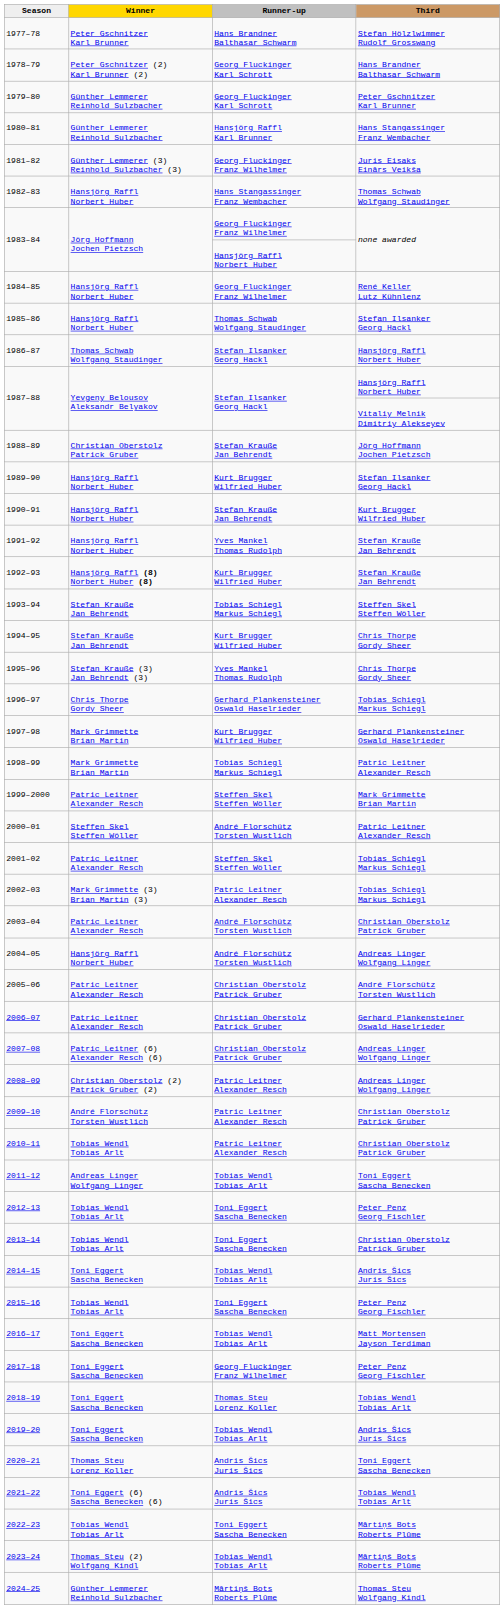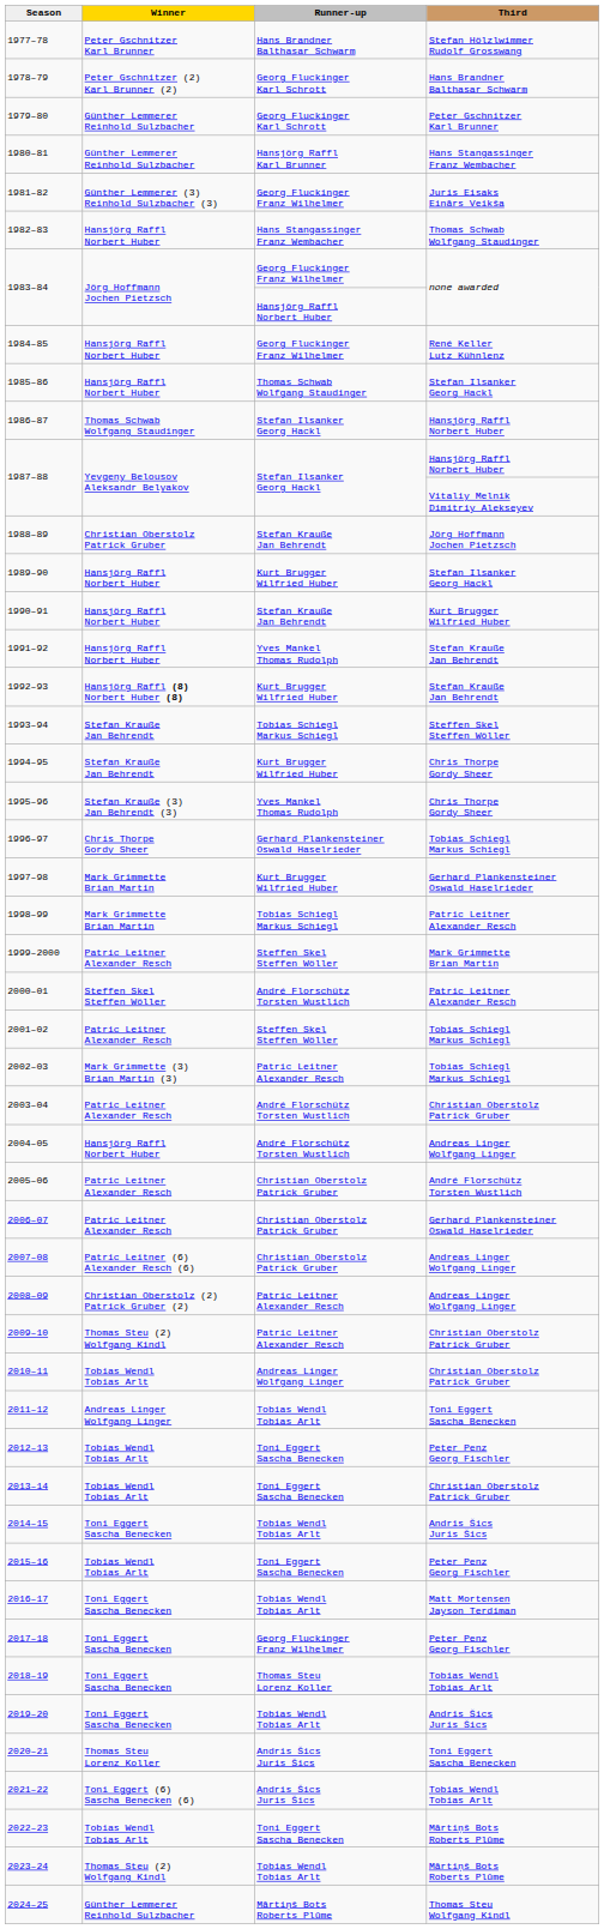 <table class="wikitable sortable" style="width:800px;">
 <tr>
 <th style="width:13%; background:#efefef;">Season</th>
 <th style="width:29%; background:gold">Winner</th>
 <th style="width:29%; background:silver">Runner-up</th>
 <th style="width:29%; background:#CC9966">Third</th>
 </tr>
 <tr>
 <td>1977–78</td>
 <td><br><a href='#'>Peter Gschnitzer</a><br><a href='#'>Karl Brunner</a></td>
 <td><br><a href='#'>Hans Brandner</a><br><a href='#'>Balthasar Schwarm</a></td>
 <td><br><a href='#'>Stefan Hölzlwimmer</a><br><a href='#'>Rudolf Grosswang</a></td>
 </tr>
 <tr>
 <td>1978–79</td>
 <td><br><a href='#'>Peter Gschnitzer</a> (2)<br><a href='#'>Karl Brunner</a> (2)</td>
 <td><br><a href='#'>Georg Fluckinger</a><br><a href='#'>Karl Schrott</a></td>
 <td><br><a href='#'>Hans Brandner</a><br><a href='#'>Balthasar Schwarm</a></td>
 </tr>
 <tr>
 <td>1979–80</td>
 <td><br><a href='#'>Günther Lemmerer</a><br><a href='#'>Reinhold Sulzbacher</a></td>
 <td><br><a href='#'>Georg Fluckinger</a><br><a href='#'>Karl Schrott</a></td>
 <td><br><a href='#'>Peter Gschnitzer</a><br><a href='#'>Karl Brunner</a></td>
 </tr>
 <tr>
 <td>1980–81</td>
 <td><br><a href='#'>Günther Lemmerer</a><br><a href='#'>Reinhold Sulzbacher</a></td>
 <td><br><a href='#'>Hansjörg Raffl</a><br><a href='#'>Karl Brunner</a></td>
 <td><br><a href='#'>Hans Stangassinger</a><br><a href='#'>Franz Wembacher</a></td>
 </tr>
 <tr>
 <td>1981–82</td>
 <td><br><a href='#'>Günther Lemmerer</a> (3)<br><a href='#'>Reinhold Sulzbacher</a> (3)</td>
 <td><br><a href='#'>Georg Fluckinger</a><br><a href='#'>Franz Wilhelmer</a></td>
 <td><br><a href='#'>Juris Eisaks</a><br><a href='#'>Einārs Veikša</a></td>
 </tr>
 <tr>
 <td>1982–83</td>
 <td><br><a href='#'>Hansjörg Raffl</a><br><a href='#'>Norbert Huber</a></td>
 <td><br><a href='#'>Hans Stangassinger</a><br><a href='#'>Franz Wembacher</a></td>
 <td><br><a href='#'>Thomas Schwab</a><br><a href='#'>Wolfgang Staudinger</a></td>
 </tr>
 <tr>
 <td rowspan=2>1983–84</td>
 <td rowspan=2><br><a href='#'>Jörg Hoffmann</a><br><a href='#'>Jochen Pietzsch</a></td>
 <td><br><a href='#'>Georg Fluckinger</a><br><a href='#'>Franz Wilhelmer</a></td>
 <td rowspan=2><em>none awarded</em></td>
 </tr>
 <tr>
 <td><br><a href='#'>Hansjörg Raffl</a><br><a href='#'>Norbert Huber</a></td>
 </tr>
 <tr>
 <td>1984–85</td>
 <td><br><a href='#'>Hansjörg Raffl</a><br><a href='#'>Norbert Huber</a></td>
 <td><br><a href='#'>Georg Fluckinger</a><br><a href='#'>Franz Wilhelmer</a></td>
 <td><br><a href='#'>René Keller</a><br><a href='#'>Lutz Kühnlenz</a></td>
 </tr>
 <tr>
 <td>1985–86</td>
 <td><br><a href='#'>Hansjörg Raffl</a><br><a href='#'>Norbert Huber</a></td>
 <td><br><a href='#'>Thomas Schwab</a><br><a href='#'>Wolfgang Staudinger</a></td>
 <td><br><a href='#'>Stefan Ilsanker</a><br><a href='#'>Georg Hackl</a></td>
 </tr>
 <tr>
 <td>1986–87</td>
 <td><br><a href='#'>Thomas Schwab</a><br><a href='#'>Wolfgang Staudinger</a></td>
 <td><br><a href='#'>Stefan Ilsanker</a><br><a href='#'>Georg Hackl</a></td>
 <td><br><a href='#'>Hansjörg Raffl</a><br><a href='#'>Norbert Huber</a></td>
 </tr>
 <tr>
 <td rowspan=2>1987–88</td>
 <td rowspan=2><br><a href='#'>Yevgeny Belousov</a><br><a href='#'>Aleksandr Belyakov</a></td>
 <td rowspan=2><br><a href='#'>Stefan Ilsanker</a><br><a href='#'>Georg Hackl</a></td>
 <td><br><a href='#'>Hansjörg Raffl</a><br><a href='#'>Norbert Huber</a></td>
 </tr>
 <tr>
 <td><br><a href='#'>Vitaliy Melnik</a><br><a href='#'>Dimitriy Alekseyev</a></td>
 </tr>
 <tr>
 <td>1988–89</td>
 <td><br><a href='#'>Christian Oberstolz</a><br><a href='#'>Patrick Gruber</a></td>
 <td><br><a href='#'>Stefan Krauße</a><br><a href='#'>Jan Behrendt</a></td>
 <td><br><a href='#'>Jörg Hoffmann</a><br><a href='#'>Jochen Pietzsch</a></td>
 </tr>
 <tr>
 <td>1989–90</td>
 <td><br><a href='#'>Hansjörg Raffl</a><br><a href='#'>Norbert Huber</a></td>
 <td><br><a href='#'>Kurt Brugger</a><br><a href='#'>Wilfried Huber</a></td>
 <td><br><a href='#'>Stefan Ilsanker</a><br><a href='#'>Georg Hackl</a></td>
 </tr>
 <tr>
 <td>1990–91</td>
 <td><br><a href='#'>Hansjörg Raffl</a><br><a href='#'>Norbert Huber</a></td>
 <td><br><a href='#'>Stefan Krauße</a><br><a href='#'>Jan Behrendt</a></td>
 <td><br><a href='#'>Kurt Brugger</a><br><a href='#'>Wilfried Huber</a></td>
 </tr>
 <tr>
 <td>1991–92</td>
 <td><br><a href='#'>Hansjörg Raffl</a><br><a href='#'>Norbert Huber</a></td>
 <td><br><a href='#'>Yves Mankel</a><br><a href='#'>Thomas Rudolph</a></td>
 <td><br><a href='#'>Stefan Krauße</a><br><a href='#'>Jan Behrendt</a></td>
 </tr>
 <tr>
 <td>1992–93</td>
 <td><br><a href='#'>Hansjörg Raffl</a> <strong>(8)</strong><br><a href='#'>Norbert Huber</a> <strong>(8)</strong></td>
 <td><br><a href='#'>Kurt Brugger</a><br><a href='#'>Wilfried Huber</a></td>
 <td><br><a href='#'>Stefan Krauße</a><br><a href='#'>Jan Behrendt</a></td>
 </tr>
 <tr>
 <td>1993–94</td>
 <td><br><a href='#'>Stefan Krauße</a><br><a href='#'>Jan Behrendt</a></td>
 <td><br><a href='#'>Tobias Schiegl</a><br><a href='#'>Markus Schiegl</a></td>
 <td><br><a href='#'>Steffen Skel</a><br><a href='#'>Steffen Wöller</a></td>
 </tr>
 <tr>
 <td>1994–95</td>
 <td><br><a href='#'>Stefan Krauße</a><br><a href='#'>Jan Behrendt</a></td>
 <td><br><a href='#'>Kurt Brugger</a><br><a href='#'>Wilfried Huber</a></td>
 <td><br><a href='#'>Chris Thorpe</a><br><a href='#'>Gordy Sheer</a></td>
 </tr>
 <tr>
 <td>1995–96</td>
 <td><br><a href='#'>Stefan Krauße</a> (3)<br><a href='#'>Jan Behrendt</a> (3)</td>
 <td><br><a href='#'>Yves Mankel</a><br><a href='#'>Thomas Rudolph</a></td>
 <td><br><a href='#'>Chris Thorpe</a><br><a href='#'>Gordy Sheer</a></td>
 </tr>
 <tr>
 <td>1996–97</td>
 <td><br><a href='#'>Chris Thorpe</a><br><a href='#'>Gordy Sheer</a></td>
 <td><br><a href='#'>Gerhard Plankensteiner</a><br><a href='#'>Oswald Haselrieder</a></td>
 <td><br><a href='#'>Tobias Schiegl</a><br><a href='#'>Markus Schiegl</a></td>
 </tr>
 <tr>
 <td>1997–98</td>
 <td><br><a href='#'>Mark Grimmette</a><br><a href='#'>Brian Martin</a></td>
 <td><br><a href='#'>Kurt Brugger</a><br><a href='#'>Wilfried Huber</a></td>
 <td><br><a href='#'>Gerhard Plankensteiner</a><br><a href='#'>Oswald Haselrieder</a></td>
 </tr>
 <tr>
 <td>1998–99</td>
 <td><br><a href='#'>Mark Grimmette</a><br><a href='#'>Brian Martin</a></td>
 <td><br><a href='#'>Tobias Schiegl</a><br><a href='#'>Markus Schiegl</a></td>
 <td><br><a href='#'>Patric Leitner</a><br><a href='#'>Alexander Resch</a></td>
 </tr>
 <tr>
 <td>1999–2000</td>
 <td><br><a href='#'>Patric Leitner</a><br><a href='#'>Alexander Resch</a></td>
 <td><br><a href='#'>Steffen Skel</a><br><a href='#'>Steffen Wöller</a></td>
 <td><br><a href='#'>Mark Grimmette</a><br><a href='#'>Brian Martin</a></td>
 </tr>
 <tr>
 <td>2000–01</td>
 <td><br><a href='#'>Steffen Skel</a><br><a href='#'>Steffen Wöller</a></td>
 <td><br><a href='#'>André Florschütz</a><br><a href='#'>Torsten Wustlich</a></td>
 <td><br><a href='#'>Patric Leitner</a><br><a href='#'>Alexander Resch</a></td>
 </tr>
 <tr>
 <td>2001–02</td>
 <td><br><a href='#'>Patric Leitner</a><br><a href='#'>Alexander Resch</a></td>
 <td><br><a href='#'>Steffen Skel</a><br><a href='#'>Steffen Wöller</a></td>
 <td><br><a href='#'>Tobias Schiegl</a><br><a href='#'>Markus Schiegl</a></td>
 </tr>
 <tr>
 <td>2002–03</td>
 <td><br><a href='#'>Mark Grimmette</a> (3)<br><a href='#'>Brian Martin</a> (3)</td>
 <td><br><a href='#'>Patric Leitner</a><br><a href='#'>Alexander Resch</a></td>
 <td><br><a href='#'>Tobias Schiegl</a><br><a href='#'>Markus Schiegl</a></td>
 </tr>
 <tr>
 <td>2003–04</td>
 <td><br><a href='#'>Patric Leitner</a><br><a href='#'>Alexander Resch</a></td>
 <td><br><a href='#'>André Florschütz</a><br><a href='#'>Torsten Wustlich</a></td>
 <td><br><a href='#'>Christian Oberstolz</a><br><a href='#'>Patrick Gruber</a></td>
 </tr>
 <tr>
 <td>2004–05</td>
 <td><br><a href='#'>Hansjörg Raffl</a><br><a href='#'>Norbert Huber</a></td>
 <td><br><a href='#'>André Florschütz</a><br><a href='#'>Torsten Wustlich</a></td>
 <td><br><a href='#'>Andreas Linger</a><br><a href='#'>Wolfgang Linger</a></td>
 </tr>
 <tr>
 <td>2005–06</td>
 <td><br><a href='#'>Patric Leitner</a><br><a href='#'>Alexander Resch</a></td>
 <td><br><a href='#'>Christian Oberstolz</a><br><a href='#'>Patrick Gruber</a></td>
 <td><br><a href='#'>André Florschütz</a><br><a href='#'>Torsten Wustlich</a></td>
 </tr>
 <tr>
 <td><a href='#'>2006–07</a></td>
 <td><br><a href='#'>Patric Leitner</a><br><a href='#'>Alexander Resch</a></td>
 <td><br><a href='#'>Christian Oberstolz</a><br><a href='#'>Patrick Gruber</a></td>
 <td><br><a href='#'>Gerhard Plankensteiner</a><br><a href='#'>Oswald Haselrieder</a></td>
 </tr>
 <tr>
 <td><a href='#'>2007–08</a></td>
 <td><br><a href='#'>Patric Leitner</a> (6) <br><a href='#'>Alexander Resch</a> (6)</td>
 <td><br><a href='#'>Christian Oberstolz</a><br><a href='#'>Patrick Gruber</a></td>
 <td><br><a href='#'>Andreas Linger</a><br><a href='#'>Wolfgang Linger</a></td>
 </tr>
 <tr>
 <td><a href='#'>2008–09</a></td>
 <td><br><a href='#'>Christian Oberstolz</a> (2)<br><a href='#'>Patrick Gruber</a> (2)</td>
 <td><br><a href='#'>Patric Leitner</a><br><a href='#'>Alexander Resch</a></td>
 <td><br><a href='#'>Andreas Linger</a><br><a href='#'>Wolfgang Linger</a></td>
 </tr>
 <tr>
 <td><a href='#'>2009–10</a></td>
-<td><br><a href='#'>André Florschütz</a><br><a href='#'>Torsten Wustlich</a></td>
+<td><br><a href='#'>Thomas Steu</a> (2)<br><a href='#'>Wolfgang Kindl</a></td>
 <td><br><a href='#'>Patric Leitner</a><br><a href='#'>Alexander Resch</a></td>
 <td><br><a href='#'>Christian Oberstolz</a><br><a href='#'>Patrick Gruber</a></td>
 </tr>
 <tr>
 <td><a href='#'>2010–11</a></td>
 <td><br><a href='#'>Tobias Wendl</a><br><a href='#'>Tobias Arlt</a></td>
-<td><br><a href='#'>Patric Leitner</a><br><a href='#'>Alexander Resch</a></td>
+<td><br><a href='#'>Andreas Linger</a><br><a href='#'>Wolfgang Linger</a></td>
 <td><br><a href='#'>Christian Oberstolz</a><br><a href='#'>Patrick Gruber</a></td>
 </tr>
 <tr>
 <td><a href='#'>2011–12</a></td>
 <td><br><a href='#'>Andreas Linger</a><br><a href='#'>Wolfgang Linger</a></td>
 <td><br><a href='#'>Tobias Wendl</a><br><a href='#'>Tobias Arlt</a></td>
 <td><br><a href='#'>Toni Eggert</a><br><a href='#'>Sascha Benecken</a></td>
 </tr>
 <tr>
 <td><a href='#'>2012–13</a></td>
 <td><br><a href='#'>Tobias Wendl</a><br><a href='#'>Tobias Arlt</a></td>
 <td><br><a href='#'>Toni Eggert</a><br><a href='#'>Sascha Benecken</a></td>
 <td><br><a href='#'>Peter Penz</a><br><a href='#'>Georg Fischler</a></td>
 </tr>
 <tr>
 <td><a href='#'>2013–14</a></td>
 <td><br><a href='#'>Tobias Wendl</a><br><a href='#'>Tobias Arlt</a></td>
 <td><br><a href='#'>Toni Eggert</a><br><a href='#'>Sascha Benecken</a></td>
 <td><br><a href='#'>Christian Oberstolz</a><br><a href='#'>Patrick Gruber</a></td>
 </tr>
 <tr>
 <td><a href='#'>2014–15</a></td>
 <td><br><a href='#'>Toni Eggert</a><br><a href='#'>Sascha Benecken</a></td>
 <td><br><a href='#'>Tobias Wendl</a><br><a href='#'>Tobias Arlt</a></td>
 <td><br><a href='#'>Andris Šics</a><br><a href='#'>Juris Šics</a></td>
 </tr>
 <tr>
 <td><a href='#'>2015–16</a></td>
 <td><br><a href='#'>Tobias Wendl</a><br><a href='#'>Tobias Arlt</a></td>
 <td><br><a href='#'>Toni Eggert</a><br><a href='#'>Sascha Benecken</a></td>
 <td><br><a href='#'>Peter Penz</a><br><a href='#'>Georg Fischler</a></td>
 </tr>
 <tr>
 <td><a href='#'>2016–17</a></td>
 <td><br><a href='#'>Toni Eggert</a><br><a href='#'>Sascha Benecken</a></td>
 <td><br><a href='#'>Tobias Wendl</a><br><a href='#'>Tobias Arlt</a></td>
 <td><br><a href='#'>Matt Mortensen</a><br><a href='#'>Jayson Terdiman</a></td>
 </tr>
 <tr>
 <td><a href='#'>2017–18</a></td>
 <td><br><a href='#'>Toni Eggert</a><br><a href='#'>Sascha Benecken</a></td>
 <td><br><a href='#'>Georg Fluckinger</a><br><a href='#'>Franz Wilhelmer</a></td>
 <td><br><a href='#'>Peter Penz</a><br><a href='#'>Georg Fischler</a></td>
 </tr>
 <tr>
 <td><a href='#'>2018–19</a></td>
 <td><br><a href='#'>Toni Eggert</a><br><a href='#'>Sascha Benecken</a></td>
 <td><br><a href='#'>Thomas Steu</a><br><a href='#'>Lorenz Koller</a></td>
 <td><br><a href='#'>Tobias Wendl</a><br><a href='#'>Tobias Arlt</a></td>
 </tr>
 <tr>
 <td><a href='#'>2019–20</a></td>
 <td><br><a href='#'>Toni Eggert</a><br><a href='#'>Sascha Benecken</a></td>
 <td><br><a href='#'>Tobias Wendl</a><br><a href='#'>Tobias Arlt</a></td>
 <td><br><a href='#'>Andris Šics</a><br><a href='#'>Juris Šics</a></td>
 </tr>
 <tr>
 <td><a href='#'>2020–21</a></td>
 <td><br><a href='#'>Thomas Steu</a><br><a href='#'>Lorenz Koller</a></td>
 <td><br><a href='#'>Andris Šics</a><br><a href='#'>Juris Šics</a></td>
 <td><br><a href='#'>Toni Eggert</a><br><a href='#'>Sascha Benecken</a></td>
 </tr>
 <tr>
 <td><a href='#'>2021–22</a></td>
 <td><br><a href='#'>Toni Eggert</a> (6)<br><a href='#'>Sascha Benecken</a> (6)</td>
 <td><br><a href='#'>Andris Šics</a><br><a href='#'>Juris Šics</a></td>
 <td><br><a href='#'>Tobias Wendl</a><br><a href='#'>Tobias Arlt</a></td>
 </tr>
 <tr>
 <td><a href='#'>2022–23</a></td>
 <td><br><a href='#'>Tobias Wendl</a><br><a href='#'>Tobias Arlt</a></td>
 <td><br><a href='#'>Toni Eggert</a><br><a href='#'>Sascha Benecken</a></td>
 <td><br><a href='#'>Mārtiņš Bots</a><br><a href='#'>Roberts Plūme</a></td>
 </tr>
 <tr>
 <td><a href='#'>2023–24</a></td>
 <td><br><a href='#'>Thomas Steu</a> (2)<br><a href='#'>Wolfgang Kindl</a></td>
 <td><br><a href='#'>Tobias Wendl</a><br><a href='#'>Tobias Arlt</a></td>
 <td><br><a href='#'>Mārtiņš Bots</a><br><a href='#'>Roberts Plūme</a></td>
 </tr>
 <tr>
 <td><a href='#'>2024–25</a></td>
 <td><br><a href='#'>Günther Lemmerer</a><br><a href='#'>Reinhold Sulzbacher</a></td>
 <td><br><a href='#'>Mārtiņš Bots</a><br><a href='#'>Roberts Plūme</a></td>
 <td><br><a href='#'>Thomas Steu</a><br><a href='#'>Wolfgang Kindl</a></td>
 </tr>
 </table>
